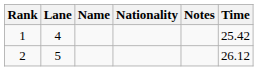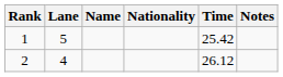 <table class="wikitable sortable" style="text-align:center">
 <tr>
 <th>Rank</th>
 <th>Lane</th>
 <th>Name</th>
 <th>Nationality</th>
+<th>Time</th>
 <th>Notes</th>
-<th>Time</th>
 </tr>
 <tr>
 <td>1</td>
+<td>5</td>
+<td align=left></td>
+<td align=left></td>
+<td>25.42</td>
+<td></td>
+</tr>
+<tr>
+<td>2</td>
 <td>4</td>
 <td align=left></td>
 <td align=left></td>
+<td>26.12</td>
 <td></td>
-<td>25.42</td>
-</tr>
-<tr>
-<td>2</td>
-<td>5</td>
-<td align=left></td>
-<td align=left></td>
-<td></td>
-<td>26.12</td>
 </tr>
 </table>
